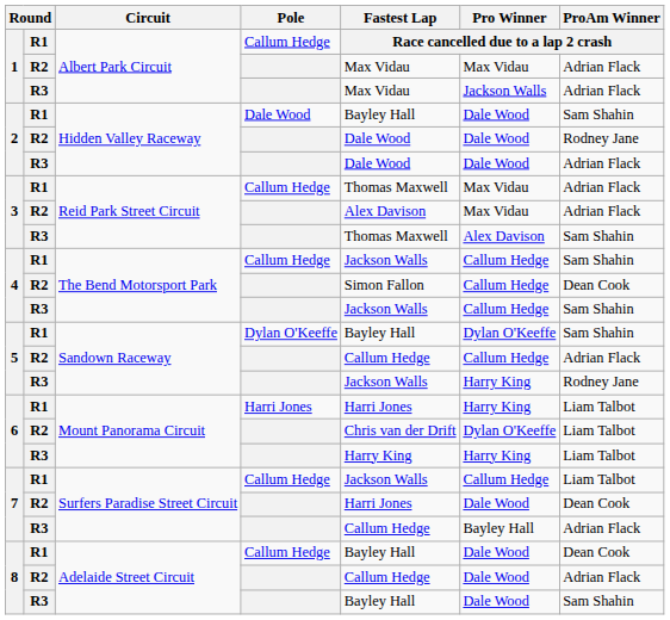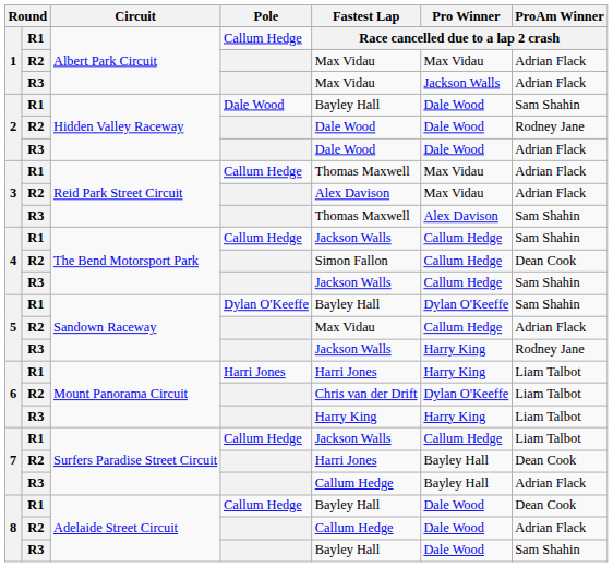 <table class="wikitable" style="font-size:85%;">
 <tr>
 <th colspan="2">Round</th>
 <th>Circuit</th>
 <th>Pole</th>
 <th>Fastest Lap</th>
 <th>Pro Winner</th>
 <th>ProAm Winner</th>
 </tr>
 <tr>
 <th rowspan="3">1</th>
 <th>R1</th>
 <td rowspan="3"> <a href='#'>Albert Park Circuit</a></td>
 <td> <a href='#'>Callum Hedge</a></td>
 <th colspan=3>Race cancelled due to a lap 2 crash</th>
 </tr>
 <tr>
 <th>R2</th>
 <th></th>
 <td> Max Vidau</td>
 <td> Max Vidau</td>
 <td> Adrian Flack</td>
 </tr>
 <tr>
 <th>R3</th>
 <th></th>
 <td> Max Vidau</td>
 <td> <a href='#'>Jackson Walls</a></td>
 <td> Adrian Flack</td>
 </tr>
 <tr>
 <th rowspan="3">2</th>
 <th>R1</th>
 <td rowspan="3"> <a href='#'>Hidden Valley Raceway</a></td>
 <td> <a href='#'>Dale Wood</a></td>
 <td> Bayley Hall</td>
 <td> <a href='#'>Dale Wood</a></td>
 <td> Sam Shahin</td>
 </tr>
 <tr>
 <th>R2</th>
 <th></th>
 <td> <a href='#'>Dale Wood</a></td>
 <td> <a href='#'>Dale Wood</a></td>
 <td> Rodney Jane</td>
 </tr>
 <tr>
 <th>R3</th>
 <th></th>
 <td> <a href='#'>Dale Wood</a></td>
 <td> <a href='#'>Dale Wood</a></td>
 <td> Adrian Flack</td>
 </tr>
 <tr>
 <th rowspan="3">3</th>
 <th>R1</th>
 <td rowspan="3"> <a href='#'>Reid Park Street Circuit</a></td>
 <td> <a href='#'>Callum Hedge</a></td>
 <td> Thomas Maxwell</td>
 <td> Max Vidau</td>
 <td> Adrian Flack</td>
 </tr>
 <tr>
 <th>R2</th>
 <th></th>
 <td> <a href='#'>Alex Davison</a></td>
 <td> Max Vidau</td>
 <td> Adrian Flack</td>
 </tr>
 <tr>
 <th>R3</th>
 <th></th>
 <td> Thomas Maxwell</td>
 <td> <a href='#'>Alex Davison</a></td>
 <td> Sam Shahin</td>
 </tr>
 <tr>
 <th rowspan="3">4</th>
 <th>R1</th>
 <td rowspan="3"> <a href='#'>The Bend Motorsport Park</a></td>
 <td> <a href='#'>Callum Hedge</a></td>
 <td> <a href='#'>Jackson Walls</a></td>
 <td> <a href='#'>Callum Hedge</a></td>
 <td> Sam Shahin</td>
 </tr>
 <tr>
 <th>R2</th>
 <th></th>
 <td> Simon Fallon</td>
 <td> <a href='#'>Callum Hedge</a></td>
 <td> Dean Cook</td>
 </tr>
 <tr>
 <th>R3</th>
 <th></th>
 <td> <a href='#'>Jackson Walls</a></td>
 <td> <a href='#'>Callum Hedge</a></td>
 <td> Sam Shahin</td>
 </tr>
 <tr>
 <th rowspan="3">5</th>
 <th>R1</th>
 <td rowspan="3"> <a href='#'>Sandown Raceway</a></td>
 <td> <a href='#'>Dylan O'Keeffe</a></td>
 <td> Bayley Hall</td>
 <td> <a href='#'>Dylan O'Keeffe</a></td>
 <td> Sam Shahin</td>
 </tr>
 <tr>
 <th>R2</th>
 <th></th>
-<td> <a href='#'>Callum Hedge</a></td>
+<td> Max Vidau</td>
 <td> <a href='#'>Callum Hedge</a></td>
 <td> Adrian Flack</td>
 </tr>
 <tr>
 <th>R3</th>
 <th></th>
 <td> <a href='#'>Jackson Walls</a></td>
 <td> <a href='#'>Harry King</a></td>
 <td> Rodney Jane</td>
 </tr>
 <tr>
 <th rowspan="3">6</th>
 <th>R1</th>
 <td rowspan="3"> <a href='#'>Mount Panorama Circuit</a></td>
 <td> <a href='#'>Harri Jones</a></td>
 <td> <a href='#'>Harri Jones</a></td>
 <td> <a href='#'>Harry King</a></td>
 <td> Liam Talbot</td>
 </tr>
 <tr>
 <th>R2</th>
 <th></th>
 <td> <a href='#'>Chris van der Drift</a></td>
 <td> <a href='#'>Dylan O'Keeffe</a></td>
 <td> Liam Talbot</td>
 </tr>
 <tr>
 <th>R3</th>
 <th></th>
 <td> <a href='#'>Harry King</a></td>
 <td> <a href='#'>Harry King</a></td>
 <td> Liam Talbot</td>
 </tr>
 <tr>
 <th rowspan="3">7</th>
 <th>R1</th>
 <td rowspan="3"> <a href='#'>Surfers Paradise Street Circuit</a></td>
 <td> <a href='#'>Callum Hedge</a></td>
 <td> <a href='#'>Jackson Walls</a></td>
 <td> <a href='#'>Callum Hedge</a></td>
 <td> Liam Talbot</td>
 </tr>
 <tr>
 <th>R2</th>
 <th></th>
 <td> <a href='#'>Harri Jones</a></td>
-<td> <a href='#'>Dale Wood</a></td>
+<td> Bayley Hall</td>
 <td> Dean Cook</td>
 </tr>
 <tr>
 <th>R3</th>
 <th></th>
 <td> <a href='#'>Callum Hedge</a></td>
 <td> Bayley Hall</td>
 <td> Adrian Flack</td>
 </tr>
 <tr>
 <th rowspan="3">8</th>
 <th>R1</th>
 <td rowspan="3"> <a href='#'>Adelaide Street Circuit</a></td>
 <td> <a href='#'>Callum Hedge</a></td>
 <td> Bayley Hall</td>
 <td> <a href='#'>Dale Wood</a></td>
 <td> Dean Cook</td>
 </tr>
 <tr>
 <th>R2</th>
 <th></th>
 <td> <a href='#'>Callum Hedge</a></td>
 <td> <a href='#'>Dale Wood</a></td>
 <td> Adrian Flack</td>
 </tr>
 <tr>
 <th>R3</th>
 <th></th>
 <td> Bayley Hall</td>
 <td> <a href='#'>Dale Wood</a></td>
 <td> Sam Shahin</td>
 </tr>
 </table>
